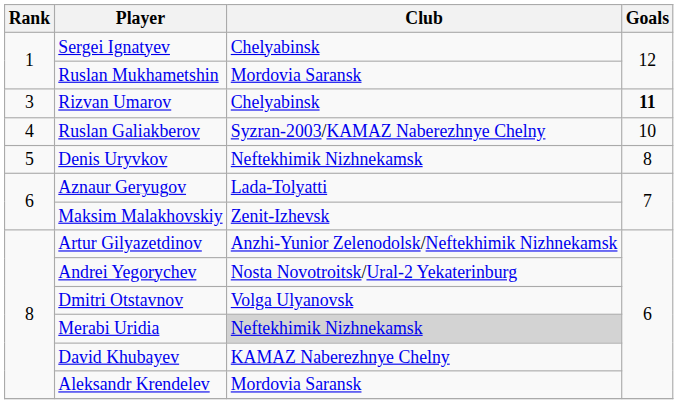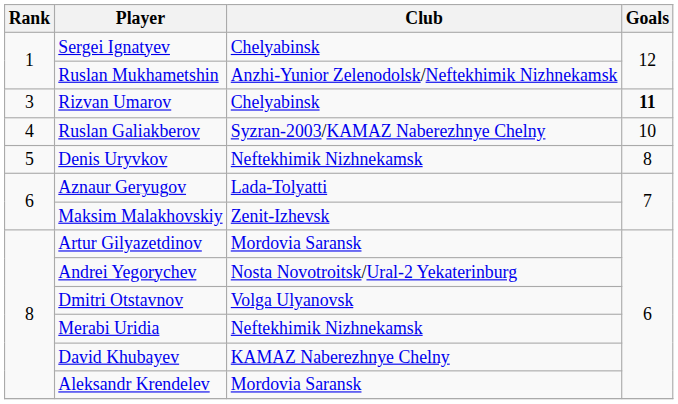 <table class="wikitable" style="text-align:center">
 <tr>
 <th>Rank</th>
 <th>Player</th>
 <th>Club</th>
 <th>Goals</th>
 </tr>
 <tr>
 <td rowspan=2>1</td>
 <td align="left"> <a href='#'>Sergei Ignatyev</a></td>
 <td align="left"><a href='#'>Chelyabinsk</a></td>
 <td rowspan=2>12</td>
 </tr>
 <tr>
 <td align="left"> <a href='#'>Ruslan Mukhametshin</a></td>
-<td align="left"><a href='#'>Mordovia Saransk</a></td>
+<td align="left"><a href='#'>Anzhi-Yunior Zelenodolsk</a>/<a href='#'>Neftekhimik Nizhnekamsk</a></td>
 </tr>
 <tr>
 <td rowspan=1>3</td>
 <td align="left"> <a href='#'>Rizvan Umarov</a></td>
 <td align="left"><a href='#'>Chelyabinsk</a></td>
 <td rowspan=1><strong>11</strong></td>
 </tr>
 <tr>
 <td rowspan=1>4</td>
 <td align="left"> <a href='#'>Ruslan Galiakberov</a></td>
 <td align="left"><a href='#'>Syzran-2003</a>/<a href='#'>KAMAZ Naberezhnye Chelny</a></td>
 <td rowspan=1>10</td>
 </tr>
 <tr>
 <td rowspan=1>5</td>
 <td align="left"> <a href='#'>Denis Uryvkov</a></td>
 <td align="left"><a href='#'>Neftekhimik Nizhnekamsk</a></td>
 <td rowspan=1>8</td>
 </tr>
 <tr>
 <td rowspan=2>6</td>
 <td align="left"> <a href='#'>Aznaur Geryugov</a></td>
 <td align="left"><a href='#'>Lada-Tolyatti</a></td>
 <td rowspan=2>7</td>
 </tr>
 <tr>
 <td align="left"> <a href='#'>Maksim Malakhovskiy</a></td>
 <td align="left"><a href='#'>Zenit-Izhevsk</a></td>
 </tr>
 <tr>
 <td rowspan=6>8</td>
 <td align="left"> <a href='#'>Artur Gilyazetdinov</a></td>
-<td align="left"><a href='#'>Anzhi-Yunior Zelenodolsk</a>/<a href='#'>Neftekhimik Nizhnekamsk</a></td>
+<td align="left"><a href='#'>Mordovia Saransk</a></td>
 <td rowspan=6>6</td>
 </tr>
 <tr>
 <td align="left"> <a href='#'>Andrei Yegorychev</a></td>
 <td align="left"><a href='#'>Nosta Novotroitsk</a>/<a href='#'>Ural-2 Yekaterinburg</a></td>
 </tr>
 <tr>
 <td align="left"> <a href='#'>Dmitri Otstavnov</a></td>
 <td align="left"><a href='#'>Volga Ulyanovsk</a></td>
 </tr>
 <tr>
 <td align="left"> <a href='#'>Merabi Uridia</a></td>
-<td align="left" style="background: lightgrey;"><a href='#'>Neftekhimik Nizhnekamsk</a></td>
+<td align="left"><a href='#'>Neftekhimik Nizhnekamsk</a></td>
 </tr>
 <tr>
 <td align="left"> <a href='#'>David Khubayev</a></td>
 <td align="left"><a href='#'>KAMAZ Naberezhnye Chelny</a></td>
 </tr>
 <tr>
 <td align="left"> <a href='#'>Aleksandr Krendelev</a></td>
 <td align="left"><a href='#'>Mordovia Saransk</a></td>
 </tr>
 <tr>
 </tr>
 </table>
